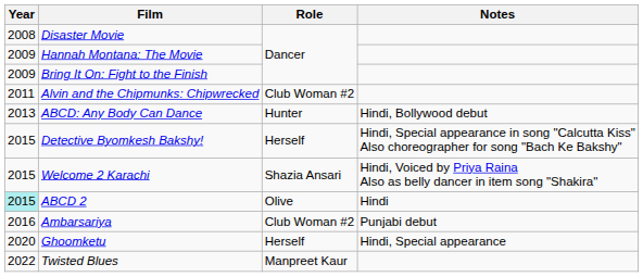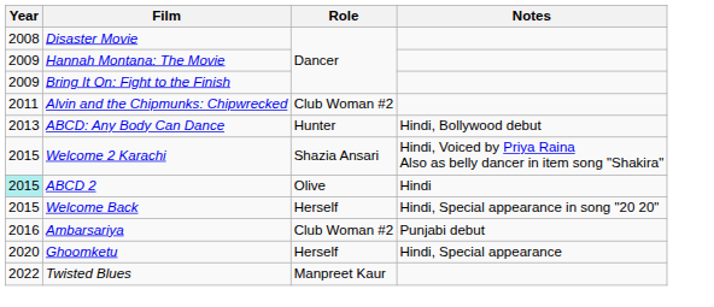 <table class="wikitable sortable">
 <tr>
 <th>Year</th>
 <th>Film</th>
 <th>Role</th>
 <th class="unsortable">Notes</th>
 </tr>
 <tr>
 <td>2008</td>
 <td><em><a href='#'>Disaster Movie</a></em></td>
 <td rowspan="3">Dancer</td>
 <td></td>
 </tr>
 <tr>
 <td>2009</td>
 <td><em><a href='#'>Hannah Montana: The Movie</a></em></td>
 <td></td>
 </tr>
 <tr>
 <td>2009</td>
 <td><em><a href='#'>Bring It On: Fight to the Finish</a></em></td>
 <td></td>
 </tr>
 <tr>
 <td>2011</td>
 <td><em><a href='#'>Alvin and the Chipmunks: Chipwrecked</a></em></td>
 <td>Club Woman #2</td>
 <td></td>
 </tr>
 <tr>
 <td>2013</td>
 <td><em><a href='#'>ABCD: Any Body Can Dance</a></em></td>
 <td>Hunter</td>
 <td>Hindi, Bollywood debut</td>
 </tr>
 <tr>
 <td>2015</td>
-<td><em><a href='#'>Detective Byomkesh Bakshy!</a></em></td>
-<td>Herself</td>
-<td>Hindi, Special appearance in song "Calcutta Kiss"<br>Also choreographer for song "Bach Ke Bakshy"</td>
-</tr>
-<tr>
-<td>2015</td>
 <td><em><a href='#'>Welcome 2 Karachi</a></em></td>
 <td>Shazia Ansari</td>
 <td>Hindi, Voiced by <a href='#'>Priya Raina</a><br>Also as belly dancer in item song "Shakira"</td>
 </tr>
 <tr>
 <td style="background: paleturquoise;">2015</td>
 <td><em><a href='#'>ABCD 2</a></em></td>
 <td>Olive</td>
 <td>Hindi</td>
+</tr>
+<tr>
+<td>2015</td>
+<td><em><a href='#'>Welcome Back</a></em></td>
+<td>Herself</td>
+<td>Hindi, Special appearance in song "20 20"</td>
 </tr>
 <tr>
 <td>2016</td>
 <td><em><a href='#'>Ambarsariya</a></em></td>
 <td>Club Woman #2</td>
 <td>Punjabi debut</td>
 </tr>
 <tr>
 <td>2020</td>
 <td><em><a href='#'>Ghoomketu</a></em></td>
 <td>Herself</td>
 <td>Hindi, Special appearance</td>
 </tr>
 <tr>
 <td>2022</td>
 <td><em>Twisted Blues</em></td>
 <td>Manpreet Kaur</td>
 <td></td>
 </tr>
 </table>
